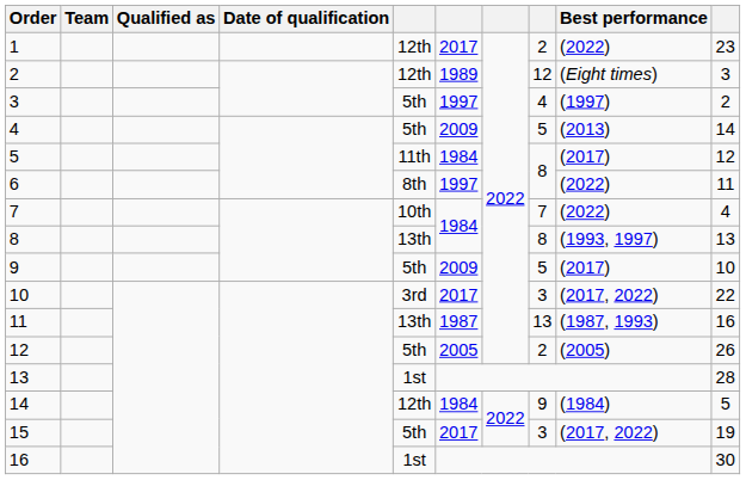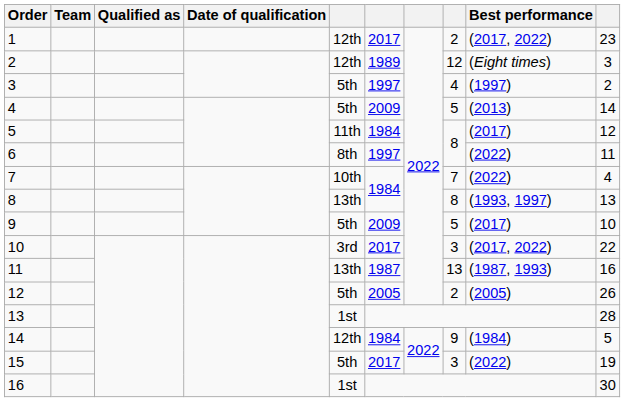 <table class="wikitable sortable" style="text-align: left;">
 <tr>
 <th>Order</th>
 <th>Team</th>
 <th>Qualified as</th>
 <th>Date of qualification</th>
 <th data-sort-type="number"></th>
 <th></th>
 <th></th>
 <th></th>
 <th>Best performance</th>
 <th></th>
 </tr>
 <tr>
 <td>1</td>
 <td></td>
 <td></td>
 <td align="center"></td>
 <td align="center">12th</td>
 <td align="center"><a href='#'>2017</a></td>
 <td rowspan=12 align="center"><a href='#'>2022</a></td>
 <td align="center">2</td>
-<td> (<a href='#'>2022</a>)</td>
+<td> (<a href='#'>2017</a>, <a href='#'>2022</a>)</td>
 <td align="center">23</td>
 </tr>
 <tr>
 <td>2</td>
 <td></td>
 <td></td>
 <td rowspan=2 align="center"></td>
 <td align="center">12th</td>
 <td align="center"><a href='#'>1989</a></td>
 <td align="center">12</td>
 <td> (<em>Eight times</em>)</td>
 <td align="center">3</td>
 </tr>
 <tr>
 <td>3</td>
 <td></td>
 <td></td>
 <td align="center">5th</td>
 <td align="center"><a href='#'>1997</a></td>
 <td align="center">4</td>
 <td> (<a href='#'>1997</a>)</td>
 <td align="center">2</td>
 </tr>
 <tr>
 <td>4</td>
 <td></td>
 <td></td>
 <td rowspan=3 align="center"></td>
 <td align="center">5th</td>
 <td align="center"><a href='#'>2009</a></td>
 <td align="center">5</td>
 <td> (<a href='#'>2013</a>)</td>
 <td align="center">14</td>
 </tr>
 <tr>
 <td>5</td>
 <td></td>
 <td></td>
 <td align="center">11th</td>
 <td align="center"><a href='#'>1984</a></td>
 <td rowspan=2 align="center">8</td>
 <td> (<a href='#'>2017</a>)</td>
 <td align="center">12</td>
 </tr>
 <tr>
 <td>6</td>
 <td></td>
 <td></td>
 <td align="center">8th</td>
 <td align="center"><a href='#'>1997</a></td>
 <td> (<a href='#'>2022</a>)</td>
 <td align="center">11</td>
 </tr>
 <tr>
 <td>7</td>
 <td></td>
 <td></td>
 <td rowspan=3 align="center"></td>
 <td align="center">10th</td>
 <td rowspan=2 align="center"><a href='#'>1984</a></td>
 <td align="center">7</td>
 <td> (<a href='#'>2022</a>)</td>
 <td align="center">4</td>
 </tr>
 <tr>
 <td>8</td>
 <td></td>
 <td></td>
 <td align="center">13th</td>
 <td align="center">8</td>
 <td> (<a href='#'>1993</a>, <a href='#'>1997</a>)</td>
 <td align="center">13</td>
 </tr>
 <tr>
 <td>9</td>
 <td></td>
 <td></td>
 <td align="center">5th</td>
 <td align="center"><a href='#'>2009</a></td>
 <td align="center">5</td>
 <td> (<a href='#'>2017</a>)</td>
 <td align="center">10</td>
 </tr>
 <tr>
 <td>10</td>
 <td></td>
 <td rowspan=7 align="center"></td>
 <td rowspan=7 align="center"></td>
 <td align="center">3rd</td>
 <td align="center"><a href='#'>2017</a></td>
 <td align="center">3</td>
 <td> (<a href='#'>2017</a>, <a href='#'>2022</a>)</td>
 <td align="center">22</td>
 </tr>
 <tr>
 <td>11</td>
 <td></td>
 <td align="center">13th</td>
 <td align="center"><a href='#'>1987</a></td>
 <td align="center">13</td>
 <td> (<a href='#'>1987</a>, <a href='#'>1993</a>)</td>
 <td align="center">16</td>
 </tr>
 <tr>
 <td>12</td>
 <td></td>
 <td align="center">5th</td>
 <td align="center"><a href='#'>2005</a></td>
 <td align="center">2</td>
 <td> (<a href='#'>2005</a>)</td>
 <td align="center">26</td>
 </tr>
 <tr>
 <td>13</td>
 <td></td>
 <td align="center">1st</td>
 <td colspan=4 align=center></td>
 <td align="center">28</td>
 </tr>
 <tr>
 <td>14</td>
 <td></td>
 <td align="center">12th</td>
 <td align="center"><a href='#'>1984</a></td>
 <td rowspan=2 align="center"><a href='#'>2022</a></td>
 <td align="center">9</td>
 <td> (<a href='#'>1984</a>)</td>
 <td align="center">5</td>
 </tr>
 <tr>
 <td>15</td>
 <td></td>
 <td align="center">5th</td>
 <td align="center"><a href='#'>2017</a></td>
 <td align="center">3</td>
-<td> (<a href='#'>2017</a>, <a href='#'>2022</a>)</td>
+<td> (<a href='#'>2022</a>)</td>
 <td align="center">19</td>
 </tr>
 <tr>
 <td>16</td>
 <td></td>
 <td align="center">1st</td>
 <td colspan=4 align=center></td>
 <td align="center">30</td>
 </tr>
 </table>
